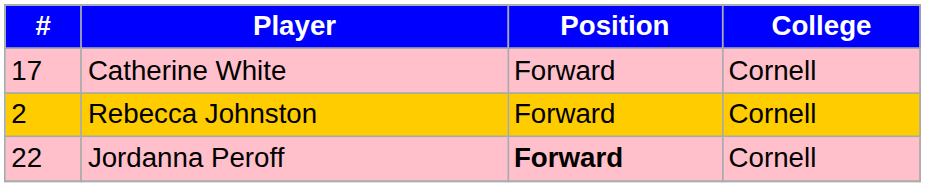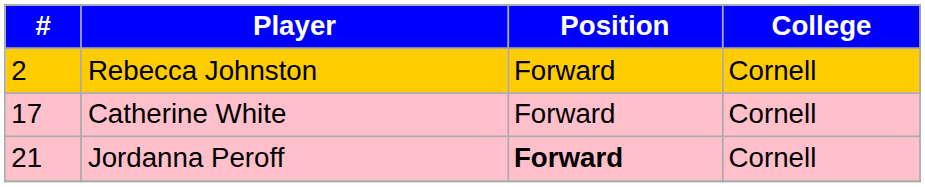 <table class="wikitable" width="60%">
 <tr align="center"  style="background:blue;color:#FFFFFF;">
 <td><strong>#</strong></td>
 <td><strong>Player</strong></td>
 <td><strong>Position</strong></td>
 <td><strong>College</strong></td>
-</tr>
-<tr bgcolor="pink">
-<td>17</td>
-<td>Catherine White</td>
-<td>Forward</td>
-<td>Cornell</td>
 </tr>
 <tr bgcolor="#FFCC00">
 <td>2</td>
 <td>Rebecca Johnston</td>
 <td>Forward</td>
 <td>Cornell</td>
 </tr>
 <tr bgcolor="pink">
-<td>22</td>
+<td>17</td>
+<td>Catherine White</td>
+<td>Forward</td>
+<td>Cornell</td>
+</tr>
+<tr bgcolor="pink">
+<td>21</td>
 <td>Jordanna Peroff</td>
 <td><strong>Forward</strong></td>
 <td>Cornell</td>
 </tr>
 <tr>
 </tr>
 </table>
